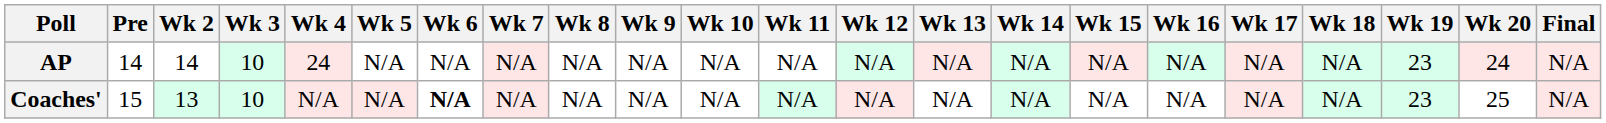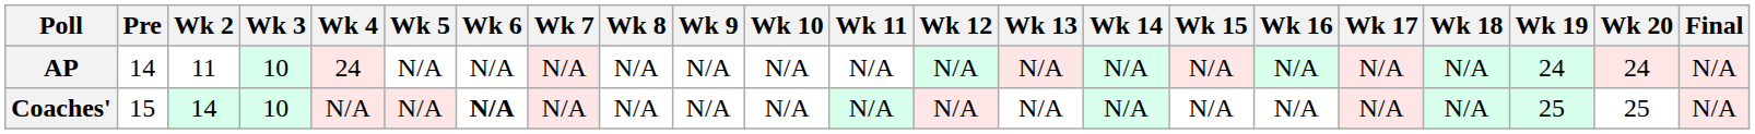 <table class="wikitable" style="white-space:nowrap;text-align:center;">
 <tr>
 <th>Poll</th>
 <th>Pre</th>
 <th>Wk 2</th>
 <th>Wk 3</th>
 <th>Wk 4</th>
 <th>Wk 5</th>
 <th>Wk 6</th>
 <th>Wk 7</th>
 <th>Wk 8</th>
 <th>Wk 9</th>
 <th>Wk 10</th>
 <th>Wk 11</th>
 <th>Wk 12</th>
 <th>Wk 13</th>
 <th>Wk 14</th>
 <th>Wk 15</th>
 <th>Wk 16</th>
 <th>Wk 17</th>
 <th>Wk 18</th>
 <th>Wk 19</th>
 <th>Wk 20</th>
 <th>Final</th>
 </tr>
 <tr>
 <th>AP</th>
 <td style="background:#FFF;">14</td>
-<td style="background:#FFF;">14</td>
+<td style="background:#FFF;">11</td>
 <td style="background:#D8FFEB;">10</td>
 <td style="background:#FFE6E6;">24</td>
 <td style="background:#FFF;">N/A</td>
 <td style="background:#FFF;">N/A</td>
 <td style="background:#FFE6E6;">N/A</td>
 <td style="background:#FFF;">N/A</td>
 <td style="background:#FFF;">N/A</td>
 <td style="background:#FFF;">N/A</td>
 <td style="background:#FFF;">N/A</td>
 <td style="background:#D8FFEB;">N/A</td>
 <td style="background:#FFE6E6;">N/A</td>
 <td style="background:#D8FFEB;">N/A</td>
 <td style="background:#FFE6E6;">N/A</td>
 <td style="background:#D8FFEB;">N/A</td>
 <td style="background:#FFE6E6;">N/A</td>
 <td style="background:#D8FFEB;">N/A</td>
-<td style="background:#D8FFEB;">23</td>
+<td style="background:#D8FFEB;">24</td>
 <td style="background:#FFE6E6;">24</td>
 <td style="background:#FFE6E6;">N/A</td>
 </tr>
 <tr>
 <th>Coaches'</th>
 <td style="background:#FFF;">15</td>
-<td style="background:#D8FFEB;">13</td>
+<td style="background:#D8FFEB;">14</td>
 <td style="background:#D8FFEB;">10</td>
 <td style="background:#FFE6E6;">N/A</td>
 <td style="background:#FFE6E6;">N/A</td>
 <td style="background:#FFF;"><strong>N/A</strong></td>
 <td style="background:#FFE6E6;">N/A</td>
 <td style="background:#FFF;">N/A</td>
 <td style="background:#FFF;">N/A</td>
 <td style="background:#FFF;">N/A</td>
 <td style="background:#D8FFEB;">N/A</td>
 <td style="background:#FFE6E6;">N/A</td>
 <td style="background:#FFF;">N/A</td>
 <td style="background:#D8FFEB;">N/A</td>
 <td style="background:#FFF;">N/A</td>
 <td style="background:#FFF;">N/A</td>
 <td style="background:#FFE6E6;">N/A</td>
 <td style="background:#D8FFEB;">N/A</td>
-<td style="background:#D8FFEB;">23</td>
+<td style="background:#D8FFEB;">25</td>
 <td style="background:#FFF;">25</td>
 <td style="background:#FFE6E6;">N/A</td>
 </tr>
 </table>
